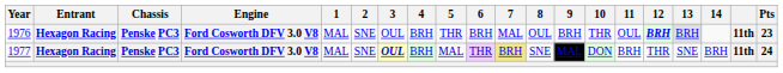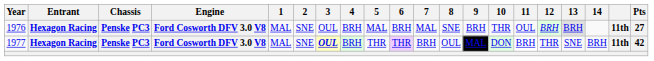 <table class="wikitable" style="text-align:center; font-size:90%">
 <tr>
 <th>Year</th>
 <th>Entrant</th>
 <th>Chassis</th>
 <th>Engine</th>
 <th>1</th>
 <th>2</th>
 <th>3</th>
 <th>4</th>
 <th>5</th>
 <th>6</th>
 <th>7</th>
 <th>8</th>
 <th>9</th>
 <th>10</th>
 <th>11</th>
 <th>12</th>
 <th>13</th>
 <th>14</th>
 <th></th>
 <th>Pts</th>
 </tr>
 <tr>
 <td><a href='#'>1976</a></td>
 <th><a href='#'>Hexagon Racing</a></th>
 <th><a href='#'>Penske</a> <a href='#'>PC3</a></th>
 <th><a href='#'>Ford Cosworth DFV</a> 3.0 <a href='#'>V8</a></th>
 <td><a href='#'>MAL</a></td>
 <td><a href='#'>SNE</a></td>
 <td><a href='#'>OUL</a></td>
 <td><a href='#'>BRH</a></td>
-<td><a href='#'>THR</a></td>
+<td><a href='#'>MAL</a></td>
 <td><a href='#'>BRH</a></td>
 <td><a href='#'>MAL</a></td>
-<td><a href='#'>OUL</a></td>
+<td><a href='#'>SNE</a></td>
 <td><a href='#'>BRH</a></td>
 <td><a href='#'>THR</a></td>
 <td><a href='#'>OUL</a></td>
-<td style="background:#DFFFDF;"><strong><em><a href='#'>BRH</a></em><br></strong></td>
+<td style="background:#DFFFDF;"><em><a href='#'>BRH</a></em><br></td>
 <td style="background:#DFDFDF;"><a href='#'>BRH</a><br></td>
 <td></td>
 <th>11th</th>
-<th>23</th>
+<th>27</th>
 </tr>
 <tr>
 <td><a href='#'>1977</a></td>
 <th><a href='#'>Hexagon Racing</a></th>
 <th><a href='#'>Penske</a> <a href='#'>PC3</a></th>
 <th><a href='#'>Ford Cosworth DFV</a> 3.0 <a href='#'>V8</a></th>
 <td><a href='#'>MAL</a></td>
 <td><a href='#'>SNE</a></td>
 <td style="background:#FFFFBF;"><strong><em><a href='#'>OUL</a></em><br></strong></td>
 <td style="background:#DFFFDF;"><a href='#'>BRH</a><br></td>
-<td><a href='#'>MAL</a></td>
+<td><a href='#'>THR</a></td>
 <td style="background:#EFCFFF;"><a href='#'>THR</a><br></td>
-<td style="background: khaki;"><a href='#'>BRH</a></td>
-<td><a href='#'>SNE</a></td>
+<td><a href='#'>BRH</a></td>
+<td><a href='#'>OUL</a></td>
 <td style="background:#000000; color:#FFFFFF"><a href='#'><span>MAL</span></a><br></td>
 <td style="background:#DFFFDF;"><a href='#'>DON</a><br></td>
 <td style="background:#FFFFFF;"><a href='#'>BRH</a><br></td>
 <td><a href='#'>THR</a></td>
 <td><a href='#'>SNE</a></td>
 <td><a href='#'>BRH</a></td>
 <th>11th</th>
-<th>24</th>
+<th>42</th>
 </tr>
 <tr>
 <th colspan=20></th>
 </tr>
 </table>
